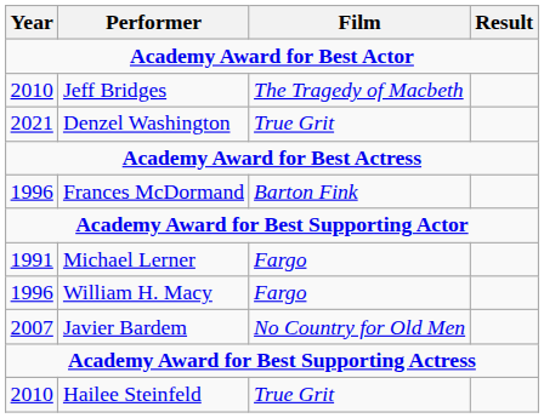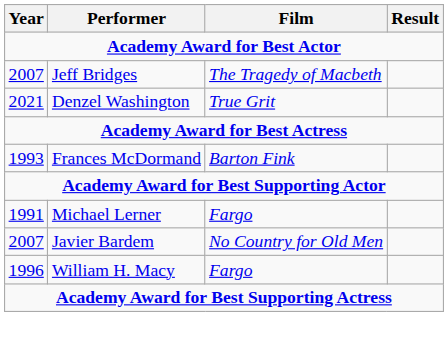 <table class="wikitable">
 <tr style="text-align:center;">
 <th>Year</th>
 <th>Performer</th>
 <th>Film</th>
 <th>Result</th>
 </tr>
 <tr>
 <td colspan="4" style="text-align:center;"><strong><a href='#'>Academy Award for Best Actor</a></strong></td>
 </tr>
 <tr>
-<td><a href='#'>2010</a></td>
+<td><a href='#'>2007</a></td>
 <td><a href='#'>Jeff Bridges</a></td>
 <td><em><a href='#'>The Tragedy of Macbeth</a></em></td>
 <td></td>
 </tr>
 <tr>
 <td><a href='#'>2021</a></td>
 <td><a href='#'>Denzel Washington</a></td>
 <td><em><a href='#'>True Grit</a></em></td>
 <td></td>
 </tr>
 <tr>
 <td colspan="4" style="text-align:center;"><strong><a href='#'>Academy Award for Best Actress</a></strong></td>
 </tr>
 <tr>
-<td><a href='#'>1996</a></td>
+<td><a href='#'>1993</a></td>
 <td><a href='#'>Frances McDormand</a></td>
 <td><em><a href='#'>Barton Fink</a></em></td>
 <td></td>
 </tr>
 <tr>
 <td colspan="4" style="text-align:center;"><strong><a href='#'>Academy Award for Best Supporting Actor</a></strong></td>
 </tr>
 <tr>
 <td><a href='#'>1991</a></td>
 <td><a href='#'>Michael Lerner</a></td>
 <td><em><a href='#'>Fargo</a></em></td>
 <td></td>
 </tr>
 <tr>
+<td><a href='#'>2007</a></td>
+<td><a href='#'>Javier Bardem</a></td>
+<td><em><a href='#'>No Country for Old Men</a></em></td>
+<td></td>
+</tr>
+<tr>
 <td><a href='#'>1996</a></td>
 <td><a href='#'>William H. Macy</a></td>
 <td><em><a href='#'>Fargo</a></em></td>
 <td></td>
 </tr>
 <tr>
-<td><a href='#'>2007</a></td>
-<td><a href='#'>Javier Bardem</a></td>
-<td><em><a href='#'>No Country for Old Men</a></em></td>
-<td></td>
-</tr>
-<tr>
 <td colspan="4" style="text-align:center;"><strong><a href='#'>Academy Award for Best Supporting Actress</a></strong></td>
 </tr>
-<tr>
-<td><a href='#'>2010</a></td>
-<td><a href='#'>Hailee Steinfeld</a></td>
-<td><em><a href='#'>True Grit</a></em></td>
-<td></td>
-</tr>
 </table>
